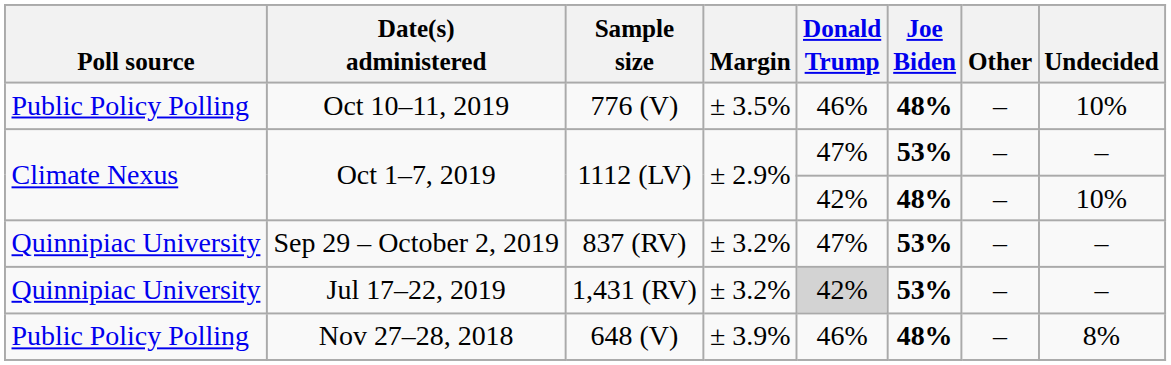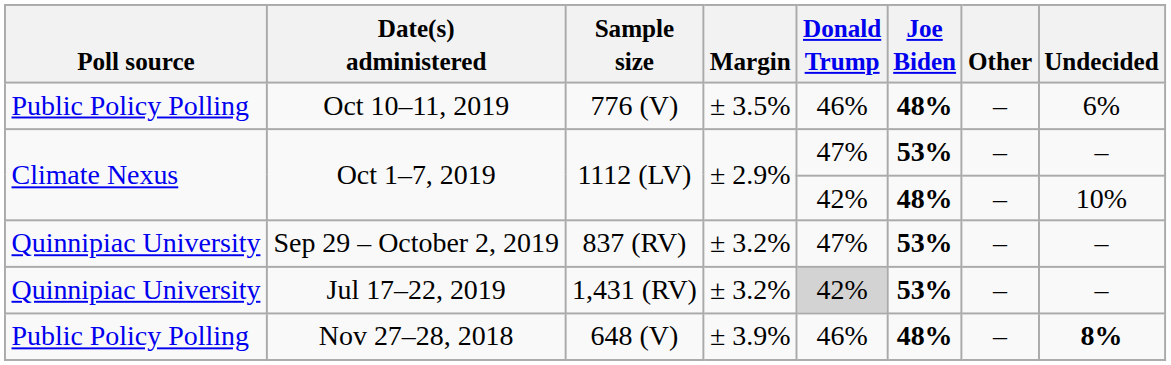 <table class="wikitable sortable mw-collapsible mw-collapsed" style="text-align:center;font-size:90%;line-height:17px">
 <tr valign=bottom style="font-size:90%;">
 <th>Poll source</th>
 <th>Date(s)<br>administered</th>
 <th>Sample<br>size</th>
 <th>Margin<br></th>
 <th><a href='#'>Donald<br>Trump</a><br></th>
 <th><a href='#'>Joe<br>Biden</a><br></th>
 <th>Other</th>
 <th>Undecided</th>
 </tr>
 <tr>
 <td style="text-align:left;"><a href='#'>Public Policy Polling</a></td>
 <td>Oct 10–11, 2019</td>
 <td>776 (V)</td>
 <td>± 3.5%</td>
 <td>46%</td>
 <td><strong>48%</strong></td>
 <td>–</td>
-<td>10%</td>
+<td>6%</td>
 </tr>
 <tr>
 <td rowspan="2" style="text-align:left;"><a href='#'>Climate Nexus</a></td>
 <td rowspan="2">Oct 1–7, 2019</td>
 <td rowspan="2">1112 (LV)</td>
 <td rowspan="2">± 2.9%</td>
 <td>47%</td>
 <td><strong>53%</strong></td>
 <td>–</td>
 <td>–</td>
 </tr>
 <tr>
 <td>42%</td>
 <td><strong>48%</strong></td>
 <td>–</td>
 <td>10%</td>
 </tr>
 <tr>
 <td style="text-align:left;"><a href='#'>Quinnipiac University</a></td>
 <td>Sep 29 – October 2, 2019</td>
 <td>837 (RV)</td>
 <td>± 3.2%</td>
 <td>47%</td>
 <td><strong>53%</strong></td>
 <td>–</td>
 <td>–</td>
 </tr>
 <tr>
 <td style="text-align:left;"><a href='#'>Quinnipiac University</a></td>
 <td>Jul 17–22, 2019</td>
 <td>1,431 (RV)</td>
 <td>± 3.2%</td>
 <td style="background: lightgrey;">42%</td>
 <td><strong>53%</strong></td>
 <td>–</td>
 <td>–</td>
 </tr>
 <tr>
 <td style="text-align:left;"><a href='#'>Public Policy Polling</a></td>
 <td>Nov 27–28, 2018</td>
 <td>648 (V)</td>
 <td>± 3.9%</td>
 <td>46%</td>
 <td><strong>48%</strong></td>
 <td>–</td>
-<td>8%</td>
+<td><strong>8%</strong></td>
 </tr>
 </table>
